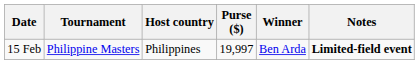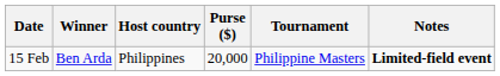 <table class="wikitable" style="font-size:95%">
 <tr>
 <th>Date</th>
-<th>Tournament</th>
+<th>Winner</th>
 <th>Host country</th>
 <th>Purse<br>($)</th>
-<th>Winner</th>
+<th>Tournament</th>
 <th>Notes</th>
 </tr>
 <tr>
 <td>15 Feb</td>
+<td> <a href='#'>Ben Arda</a></td>
+<td>Philippines</td>
+<td align=right>20,000</td>
 <td><a href='#'>Philippine Masters</a></td>
-<td>Philippines</td>
-<td align=right>19,997</td>
-<td> <a href='#'>Ben Arda</a></td>
 <td><strong>Limited-field event</strong></td>
 </tr>
 </table>
